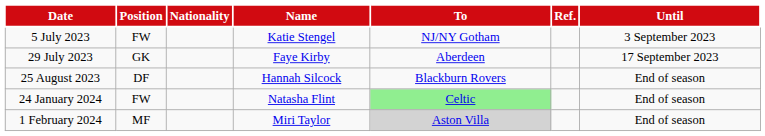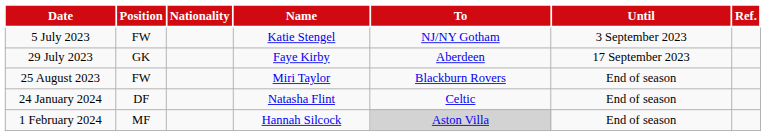 <table class="wikitable" style="text-align:center; font-size:90%; ">
 <tr>
 <th style="background:#D10A11;color:white;border:2px solid #ffffff; width:120px;">Date</th>
 <th style="background:#D10A11;color:white;border:2px solid #ffffff; width:50px;">Position</th>
 <th style="background:#D10A11;color:white;border:2px solid #ffffff; width:50px;">Nationality</th>
 <th style="background:#D10A11;color:white;border:2px solid #ffffff; width:150px;">Name</th>
 <th style="background:#D10A11;color:white;border:2px solid #ffffff; width:200px;">To</th>
+<th style="background:#D10A11;color:white;border:2px solid #ffffff; width:200px;">Until</th>
 <th style="background:#D10A11;color:white;border:2px solid #ffffff; width:25px;">Ref.</th>
-<th style="background:#D10A11;color:white;border:2px solid #ffffff; width:200px;">Until</th>
 </tr>
 <tr>
 <td>5 July 2023</td>
 <td>FW</td>
 <td></td>
 <td><a href='#'>Katie Stengel</a></td>
 <td> <a href='#'>NJ/NY Gotham</a></td>
+<td>3 September 2023</td>
 <td></td>
-<td>3 September 2023</td>
 </tr>
 <tr>
 <td>29 July 2023</td>
 <td>GK</td>
 <td></td>
 <td><a href='#'>Faye Kirby</a></td>
 <td> <a href='#'>Aberdeen</a></td>
+<td>17 September 2023</td>
 <td></td>
-<td>17 September 2023</td>
 </tr>
 <tr>
 <td>25 August 2023</td>
-<td>DF</td>
+<td>FW</td>
 <td></td>
-<td><a href='#'>Hannah Silcock</a></td>
+<td><a href='#'>Miri Taylor</a></td>
 <td>  <a href='#'>Blackburn Rovers</a></td>
+<td>End of season</td>
 <td></td>
-<td>End of season</td>
 </tr>
 <tr>
 <td>24 January 2024</td>
-<td>FW</td>
+<td>DF</td>
 <td></td>
 <td><a href='#'>Natasha Flint</a></td>
-<td style="background: lightgreen;"> <a href='#'>Celtic</a></td>
+<td> <a href='#'>Celtic</a></td>
+<td>End of season</td>
 <td></td>
-<td>End of season</td>
 </tr>
 <tr>
 <td>1 February 2024</td>
 <td>MF</td>
 <td></td>
-<td><a href='#'>Miri Taylor</a></td>
+<td><a href='#'>Hannah Silcock</a></td>
 <td style="background: lightgrey;"> <a href='#'>Aston Villa</a></td>
+<td>End of season</td>
 <td></td>
-<td>End of season</td>
 </tr>
 </table>
